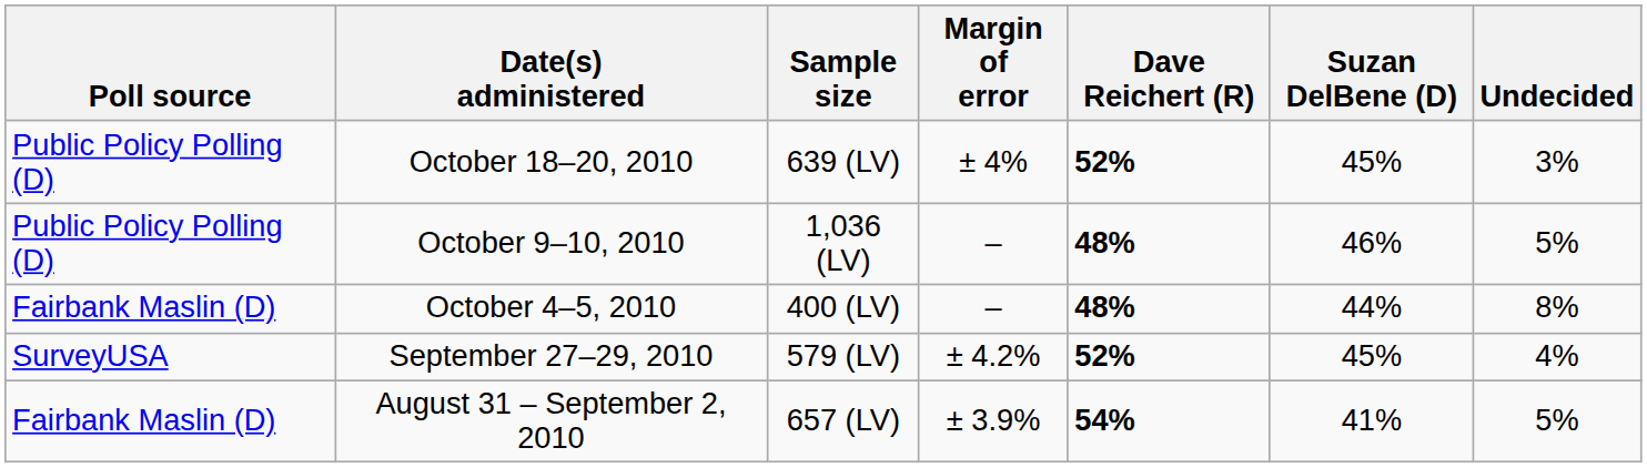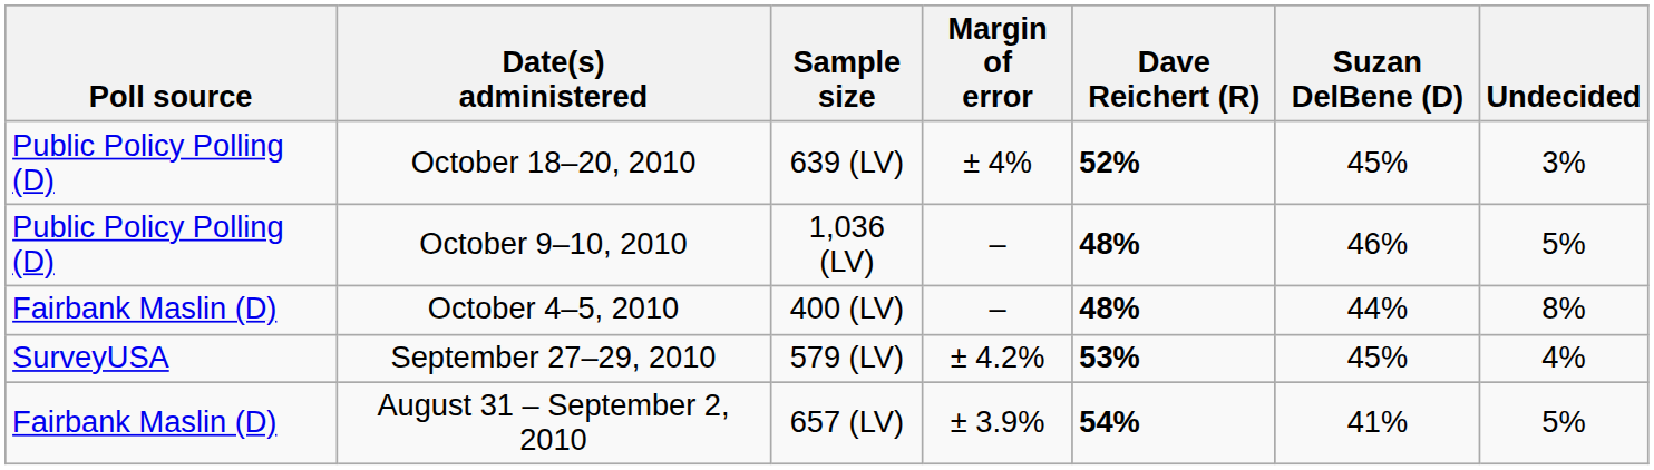 <table class="wikitable">
 <tr valign= bottom>
 <th>Poll source</th>
 <th>Date(s)<br>administered</th>
 <th>Sample<br>size</th>
 <th>Margin of<br>error</th>
 <th style="width:100px;">Dave<br>Reichert (R)</th>
 <th style="width:100px;">Suzan<br>DelBene (D)</th>
 <th>Undecided</th>
 </tr>
 <tr>
 <td><a href='#'>Public Policy Polling (D)</a></td>
 <td align=center>October 18–20, 2010</td>
 <td align=center>639 (LV)</td>
 <td align=center>± 4%</td>
 <td><strong>52%</strong></td>
 <td align=center>45%</td>
 <td align=center>3%</td>
 </tr>
 <tr>
 <td><a href='#'>Public Policy Polling (D)</a></td>
 <td align=center>October 9–10, 2010</td>
 <td align=center>1,036 (LV)</td>
 <td align=center>–</td>
 <td><strong>48%</strong></td>
 <td align=center>46%</td>
 <td align=center>5%</td>
 </tr>
 <tr>
 <td><a href='#'>Fairbank Maslin (D)</a></td>
 <td align=center>October 4–5, 2010</td>
 <td align=center>400 (LV)</td>
 <td align=center>–</td>
 <td><strong>48%</strong></td>
 <td align=center>44%</td>
 <td align=center>8%</td>
 </tr>
 <tr>
 <td><a href='#'>SurveyUSA</a></td>
 <td align=center>September 27–29, 2010</td>
 <td align=center>579 (LV)</td>
 <td align=center>± 4.2%</td>
-<td><strong>52%</strong></td>
+<td><strong>53%</strong></td>
 <td align=center>45%</td>
 <td align=center>4%</td>
 </tr>
 <tr>
 <td><a href='#'>Fairbank Maslin (D)</a></td>
 <td align=center>August 31 – September 2, 2010</td>
 <td align=center>657 (LV)</td>
 <td align=center>± 3.9%</td>
 <td><strong>54%</strong></td>
 <td align=center>41%</td>
 <td align=center>5%</td>
 </tr>
 </table>
